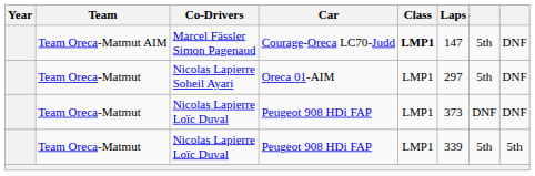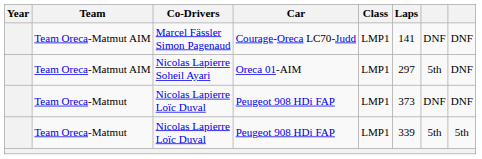 <table class="wikitable" style="text-align:center; font-size:90%">
 <tr>
 <th>Year</th>
 <th>Team</th>
 <th>Co-Drivers</th>
 <th>Car</th>
 <th>Class</th>
 <th>Laps</th>
 <th></th>
 <th></th>
 </tr>
 <tr>
 <th></th>
 <td align="left" nowrap> <a href='#'>Team Oreca</a>-Matmut AIM</td>
 <td align="left" nowrap> <a href='#'>Marcel Fässler</a><br> <a href='#'>Simon Pagenaud</a></td>
 <td align="left" nowrap><a href='#'>Courage</a>-<a href='#'>Oreca</a> LC70-<a href='#'>Judd</a></td>
-<td><strong>LMP1</strong></td>
-<td>147</td>
-<td>5th</td>
+<td>LMP1</td>
+<td>141</td>
+<td>DNF</td>
 <td>DNF</td>
 </tr>
 <tr>
 <th></th>
-<td align="left" nowrap> <a href='#'>Team Oreca</a>-Matmut</td>
+<td align="left" nowrap> <a href='#'>Team Oreca</a>-Matmut AIM</td>
 <td align="left" nowrap> <a href='#'>Nicolas Lapierre</a><br> <a href='#'>Soheil Ayari</a></td>
 <td align="left" nowrap><a href='#'>Oreca 01</a>-AIM</td>
 <td>LMP1</td>
 <td>297</td>
 <td>5th</td>
 <td>DNF</td>
 </tr>
 <tr>
 <th></th>
 <td align="left" nowrap> <a href='#'>Team Oreca</a>-Matmut</td>
 <td align="left" nowrap> <a href='#'>Nicolas Lapierre</a><br> <a href='#'>Loïc Duval</a></td>
 <td align="left" nowrap><a href='#'>Peugeot 908 HDi FAP</a></td>
 <td>LMP1</td>
 <td>373</td>
 <td>DNF</td>
 <td>DNF</td>
 </tr>
 <tr>
 <th></th>
 <td align="left" nowrap> <a href='#'>Team Oreca</a>-Matmut</td>
 <td align="left" nowrap> <a href='#'>Nicolas Lapierre</a><br> <a href='#'>Loïc Duval</a></td>
 <td align="left" nowrap><a href='#'>Peugeot 908 HDi FAP</a></td>
 <td>LMP1</td>
 <td>339</td>
 <td>5th</td>
 <td>5th</td>
 </tr>
 <tr>
 <th colspan="8"></th>
 </tr>
 </table>
